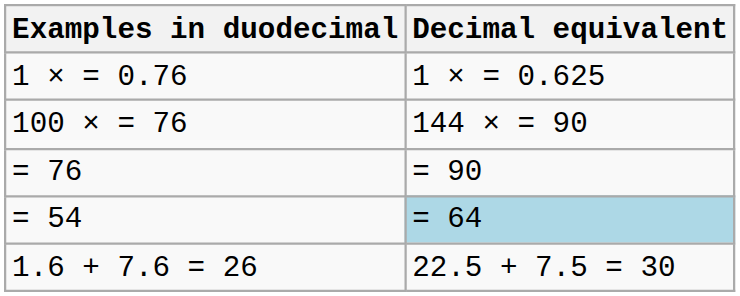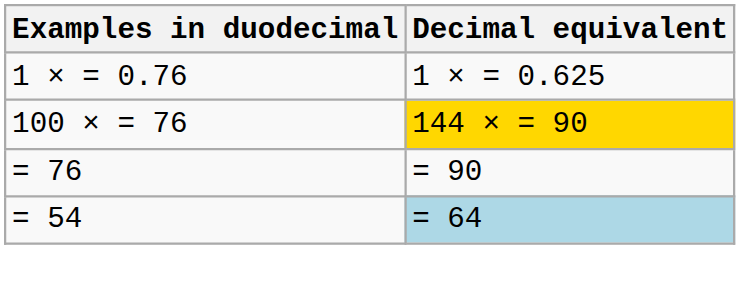 <table class="wikitable">
 <tr>
 <th>Examples in duodecimal</th>
 <th>Decimal equivalent</th>
 </tr>
 <tr>
 <td>1 ×  = 0.76</td>
 <td>1 ×  = 0.625</td>
 </tr>
 <tr>
 <td>100 ×  = 76</td>
-<td>144 ×  = 90</td>
+<td style="background: gold;">144 ×  = 90</td>
 </tr>
 <tr>
 <td> = 76</td>
 <td> = 90</td>
 </tr>
 <tr>
 <td> = 54</td>
 <td style="background: lightblue;"> = 64</td>
 </tr>
-<tr>
-<td>1.6 + 7.6 = 26</td>
-<td>22.5 + 7.5 = 30</td>
-</tr>
 </table>
